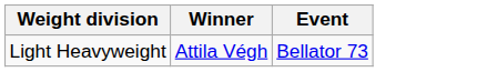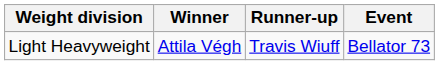 <table class="wikitable">
 <tr>
 <th>Weight division</th>
 <th>Winner</th>
+<th>Runner-up</th>
 <th>Event</th>
 </tr>
 <tr>
 <td>Light Heavyweight</td>
 <td><a href='#'>Attila Végh</a></td>
+<td><a href='#'>Travis Wiuff</a></td>
 <td><a href='#'>Bellator 73</a></td>
 </tr>
 </table>
